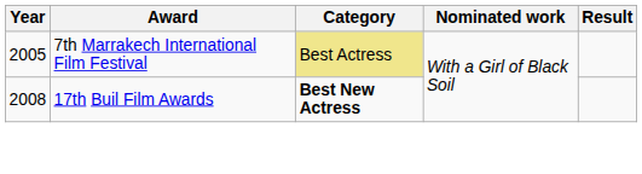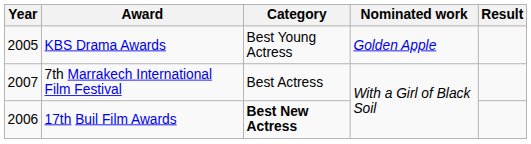 <table class="wikitable">
 <tr>
 <th>Year</th>
 <th>Award</th>
 <th>Category</th>
 <th>Nominated work</th>
 <th>Result</th>
 </tr>
 <tr>
 <td>2005</td>
+<td><a href='#'>KBS Drama Awards</a></td>
+<td>Best Young Actress</td>
+<td><em><a href='#'>Golden Apple</a></em></td>
+<td></td>
+</tr>
+<tr>
+<td>2007</td>
 <td>7th <a href='#'>Marrakech International Film Festival</a></td>
-<td style="background: khaki;">Best Actress</td>
+<td>Best Actress</td>
 <td rowspan=2><em>With a Girl of Black Soil</em></td>
 <td></td>
 </tr>
 <tr>
-<td>2008</td>
+<td>2006</td>
 <td><a href='#'>17th</a> <a href='#'>Buil Film Awards</a></td>
 <td><strong>Best New Actress</strong></td>
 <td></td>
 </tr>
 </table>
